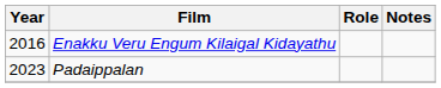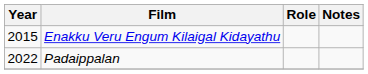 <table class="wikitable sortable">
 <tr>
 <th>Year</th>
 <th>Film</th>
 <th>Role</th>
 <th>Notes</th>
 </tr>
 <tr>
-<td>2016</td>
+<td>2015</td>
 <td><em><a href='#'>Enakku Veru Engum Kilaigal Kidayathu</a></em></td>
 <td></td>
 <td></td>
 </tr>
 <tr>
-<td>2023</td>
+<td>2022</td>
 <td><em>Padaippalan</em></td>
 <td></td>
 <td></td>
 </tr>
 <tr>
 </tr>
 </table>
